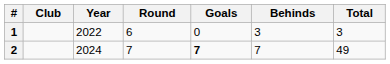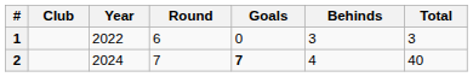 <table class="wikitable" style="width:60%">
 <tr>
 <th>#</th>
 <th>Club</th>
 <th>Year</th>
 <th>Round</th>
 <th>Goals</th>
 <th>Behinds</th>
 <th>Total</th>
 </tr>
 <tr>
 <th>1</th>
 <td></td>
 <td>2022</td>
 <td>6</td>
 <td>0</td>
 <td>3</td>
 <td>3</td>
 </tr>
 <tr>
 <th>2</th>
 <td></td>
 <td>2024</td>
 <td>7</td>
 <td><strong>7</strong></td>
-<td>7</td>
-<td>49</td>
+<td>4</td>
+<td>40</td>
 </tr>
 </table>
